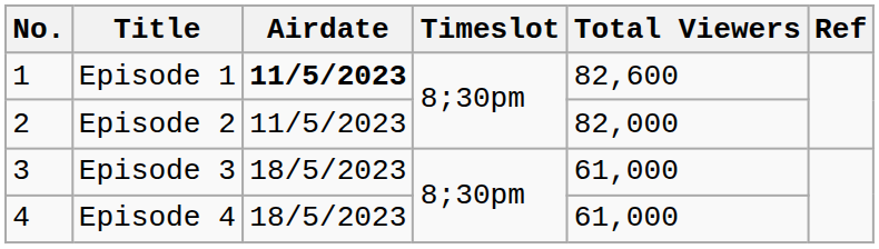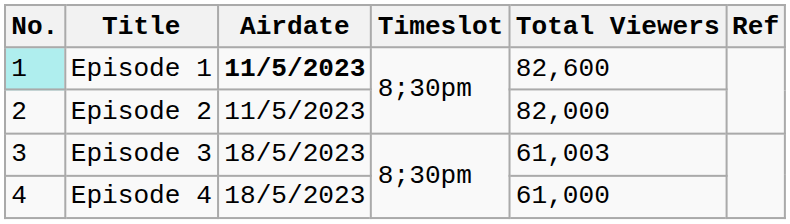 <table class="wikitable">
 <tr>
 <th>No.</th>
 <th>Title</th>
 <th>Airdate</th>
 <th>Timeslot</th>
 <th>Total Viewers</th>
 <th>Ref</th>
 </tr>
 <tr>
-<td>1</td>
+<td style="background: paleturquoise;">1</td>
 <td>Episode 1</td>
 <td><strong>11/5/2023</strong></td>
 <td rowspan="2">8;30pm</td>
 <td>82,600</td>
 <td rowspan="2"></td>
 </tr>
 <tr>
 <td>2</td>
 <td>Episode 2</td>
 <td>11/5/2023</td>
 <td>82,000</td>
 </tr>
 <tr>
 <td>3</td>
 <td>Episode 3</td>
 <td>18/5/2023</td>
 <td rowspan="2">8;30pm</td>
-<td>61,000</td>
+<td>61,003</td>
 <td rowspan="2"></td>
 </tr>
 <tr>
 <td>4</td>
 <td>Episode 4</td>
 <td>18/5/2023</td>
 <td>61,000</td>
 </tr>
 </table>
